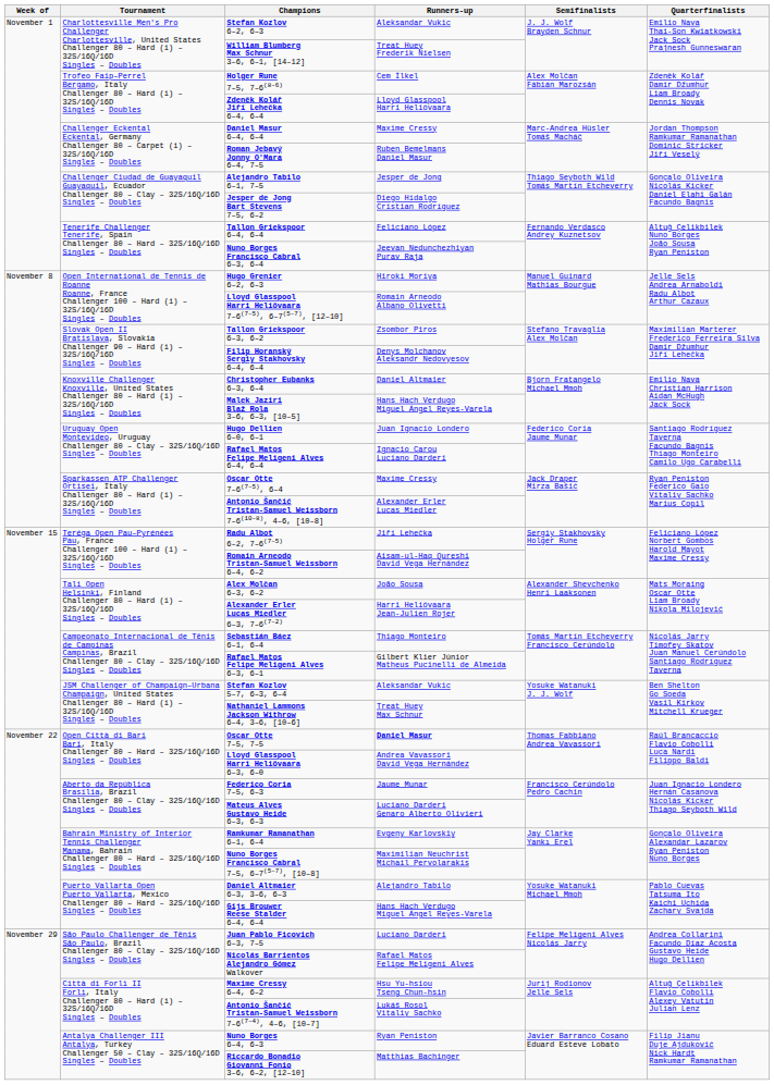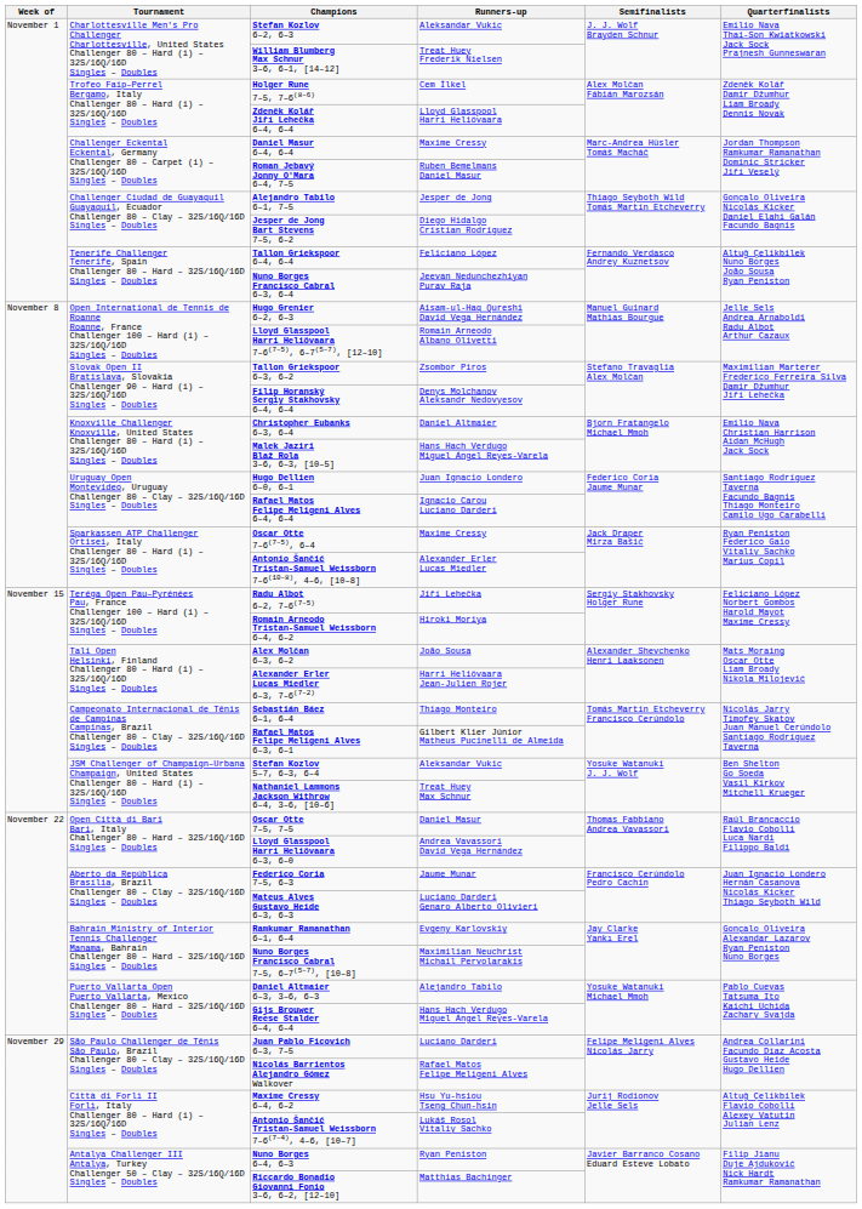 <table class="wikitable" style="font-size:85%;">
 <tr>
 <th width="75">Week of</th>
 <th width="230">Tournament</th>
 <th width="210">Champions</th>
 <th width="210">Runners-up</th>
 <th width="170">Semifinalists</th>
 <th width="170">Quarterfinalists</th>
 </tr>
 <tr valign=top>
 <td rowspan=10>November 1</td>
 <td rowspan=2><a href='#'>Charlottesville Men's Pro Challenger</a><br><a href='#'>Charlottesville</a>, United States <br> Challenger 80 – Hard (i) – 32S/16Q/16D<br><a href='#'>Singles</a> – <a href='#'>Doubles</a></td>
 <td> <strong><a href='#'>Stefan Kozlov</a></strong><br>6–2, 6–3</td>
 <td> <a href='#'>Aleksandar Vukic</a></td>
 <td rowspan=2> <a href='#'>J. J. Wolf</a> <br>  <a href='#'>Brayden Schnur</a></td>
 <td rowspan=2> <a href='#'>Emilio Nava</a> <br> <a href='#'>Thai-Son Kwiatkowski</a> <br> <a href='#'>Jack Sock</a> <br> <a href='#'>Prajnesh Gunneswaran</a></td>
 </tr>
 <tr valign=top>
 <td> <strong><a href='#'>William Blumberg</a></strong><br> <strong><a href='#'>Max Schnur</a></strong><br>3–6, 6–1, [14–12]</td>
 <td> <a href='#'>Treat Huey</a><br> <a href='#'>Frederik Nielsen</a></td>
 </tr>
 <tr valign=top>
 <td rowspan=2><a href='#'>Trofeo Faip–Perrel</a><br><a href='#'>Bergamo</a>, Italy <br> Challenger 80 – Hard (i) – 32S/16Q/16D<br><a href='#'>Singles</a> – <a href='#'>Doubles</a></td>
 <td> <strong><a href='#'>Holger Rune</a></strong><br>7–5, 7–6<sup>(8–6)</sup></td>
 <td> <a href='#'>Cem İlkel</a></td>
 <td rowspan=2> <a href='#'>Alex Molčan</a> <br>  <a href='#'>Fábián Marozsán</a></td>
 <td rowspan=2> <a href='#'>Zdeněk Kolář</a> <br> <a href='#'>Damir Džumhur</a> <br> <a href='#'>Liam Broady</a> <br>  <a href='#'>Dennis Novak</a></td>
 </tr>
 <tr valign=top>
 <td> <strong><a href='#'>Zdeněk Kolář</a></strong><br> <strong><a href='#'>Jiří Lehečka</a></strong><br>6–4, 6–4</td>
 <td> <a href='#'>Lloyd Glasspool</a><br> <a href='#'>Harri Heliövaara</a></td>
 </tr>
 <tr valign=top>
 <td rowspan=2><a href='#'>Challenger Eckental</a><br><a href='#'>Eckental</a>, Germany <br> Challenger 80 – Carpet (i) – 32S/16Q/16D<br><a href='#'>Singles</a> – <a href='#'>Doubles</a></td>
 <td> <strong><a href='#'>Daniel Masur</a></strong><br>6–4, 6–4</td>
 <td> <a href='#'>Maxime Cressy</a></td>
 <td rowspan=2> <a href='#'>Marc-Andrea Hüsler</a> <br>  <a href='#'>Tomáš Macháč</a></td>
 <td rowspan=2> <a href='#'>Jordan Thompson</a> <br> <a href='#'>Ramkumar Ramanathan</a> <br> <a href='#'>Dominic Stricker</a> <br>  <a href='#'>Jiří Veselý</a></td>
 </tr>
 <tr valign=top>
 <td> <strong><a href='#'>Roman Jebavý</a></strong><br> <strong><a href='#'>Jonny O'Mara</a></strong><br>6–4, 7–5</td>
 <td> <a href='#'>Ruben Bemelmans</a><br> <a href='#'>Daniel Masur</a></td>
 </tr>
 <tr valign=top>
 <td rowspan=2><a href='#'>Challenger Ciudad de Guayaquil</a><br><a href='#'>Guayaquil</a>, Ecuador <br> Challenger 80 – Clay – 32S/16Q/16D<br><a href='#'>Singles</a> – <a href='#'>Doubles</a></td>
 <td> <strong><a href='#'>Alejandro Tabilo</a></strong><br>6–1, 7–5</td>
 <td> <a href='#'>Jesper de Jong</a></td>
 <td rowspan=2> <a href='#'>Thiago Seyboth Wild</a> <br>  <a href='#'>Tomás Martín Etcheverry</a></td>
 <td rowspan=2> <a href='#'>Gonçalo Oliveira</a> <br> <a href='#'>Nicolás Kicker</a> <br> <a href='#'>Daniel Elahi Galán</a> <br>  <a href='#'>Facundo Bagnis</a></td>
 </tr>
 <tr valign=top>
 <td> <strong><a href='#'>Jesper de Jong</a></strong><br> <strong><a href='#'>Bart Stevens</a></strong><br>7–5, 6–2</td>
 <td> <a href='#'>Diego Hidalgo</a><br> <a href='#'>Cristian Rodríguez</a></td>
 </tr>
 <tr valign=top>
 <td rowspan=2><a href='#'>Tenerife Challenger</a><br><a href='#'>Tenerife</a>, Spain <br> Challenger 80 – Hard – 32S/16Q/16D<br><a href='#'>Singles</a> – <a href='#'>Doubles</a></td>
 <td> <strong><a href='#'>Tallon Griekspoor</a></strong><br>6–4, 6–4</td>
 <td> <a href='#'>Feliciano López</a></td>
 <td rowspan=2> <a href='#'>Fernando Verdasco</a> <br>  <a href='#'>Andrey Kuznetsov</a></td>
 <td rowspan=2> <a href='#'>Altuğ Çelikbilek</a> <br> <a href='#'>Nuno Borges</a> <br> <a href='#'>João Sousa</a> <br>  <a href='#'>Ryan Peniston</a></td>
 </tr>
 <tr valign=top>
 <td> <strong><a href='#'>Nuno Borges</a></strong><br> <strong><a href='#'>Francisco Cabral</a></strong><br>6–3, 6–4</td>
 <td> <a href='#'>Jeevan Nedunchezhiyan</a><br> <a href='#'>Purav Raja</a></td>
 </tr>
 <tr valign=top>
 <td rowspan=10>November 8</td>
 <td rowspan=2><a href='#'>Open International de Tennis de Roanne</a><br><a href='#'>Roanne</a>, France <br> Challenger 100 – Hard (i) – 32S/16Q/16D<br><a href='#'>Singles</a> – <a href='#'>Doubles</a></td>
 <td> <strong><a href='#'>Hugo Grenier</a></strong><br>6–2, 6–3</td>
-<td> <a href='#'>Hiroki Moriya</a></td>
+<td> <a href='#'>Aisam-ul-Haq Qureshi</a><br> <a href='#'>David Vega Hernández</a></td>
 <td rowspan=2> <a href='#'>Manuel Guinard</a> <br>  <a href='#'>Mathias Bourgue</a></td>
 <td rowspan=2> <a href='#'>Jelle Sels</a> <br> <a href='#'>Andrea Arnaboldi</a> <br> <a href='#'>Radu Albot</a> <br>  <a href='#'>Arthur Cazaux</a></td>
 </tr>
 <tr valign=top>
 <td> <strong><a href='#'>Lloyd Glasspool</a></strong><br> <strong><a href='#'>Harri Heliövaara</a></strong><br>7–6<sup>(7–5)</sup>, 6–7<sup>(5–7)</sup>, [12–10]</td>
 <td> <a href='#'>Romain Arneodo</a><br> <a href='#'>Albano Olivetti</a></td>
 </tr>
 <tr valign=top>
 <td rowspan=2><a href='#'>Slovak Open II</a><br><a href='#'>Bratislava</a>, Slovakia <br> Challenger 90 – Hard (i) – 32S/16Q/16D<br><a href='#'>Singles</a> – <a href='#'>Doubles</a></td>
 <td> <strong><a href='#'>Tallon Griekspoor</a></strong><br>6–3, 6–2</td>
 <td> <a href='#'>Zsombor Piros</a></td>
 <td rowspan=2> <a href='#'>Stefano Travaglia</a> <br>  <a href='#'>Alex Molčan</a></td>
 <td rowspan=2> <a href='#'>Maximilian Marterer</a> <br> <a href='#'>Frederico Ferreira Silva</a> <br>  <a href='#'>Damir Džumhur</a> <br>  <a href='#'>Jiří Lehečka</a></td>
 </tr>
 <tr valign=top>
 <td> <strong><a href='#'>Filip Horanský</a></strong><br> <strong><a href='#'>Sergiy Stakhovsky</a></strong><br>6–4, 6–4</td>
 <td> <a href='#'>Denys Molchanov</a><br> <a href='#'>Aleksandr Nedovyesov</a></td>
 </tr>
 <tr valign=top>
 <td rowspan=2><a href='#'>Knoxville Challenger</a><br><a href='#'>Knoxville</a>, United States <br> Challenger 80 – Hard (i) – 32S/16Q/16D<br><a href='#'>Singles</a> – <a href='#'>Doubles</a></td>
 <td> <strong><a href='#'>Christopher Eubanks</a></strong><br>6–3, 6–4</td>
 <td> <a href='#'>Daniel Altmaier</a></td>
 <td rowspan=2> <a href='#'>Bjorn Fratangelo</a> <br>  <a href='#'>Michael Mmoh</a></td>
 <td rowspan=2> <a href='#'>Emilio Nava</a> <br> <a href='#'>Christian Harrison</a> <br> <a href='#'>Aidan McHugh</a> <br>  <a href='#'>Jack Sock</a></td>
 </tr>
 <tr valign=top>
 <td> <strong><a href='#'>Malek Jaziri</a></strong><br> <strong><a href='#'>Blaž Rola</a></strong><br>3–6, 6–3, [10–5]</td>
 <td> <a href='#'>Hans Hach Verdugo</a><br> <a href='#'>Miguel Ángel Reyes-Varela</a></td>
 </tr>
 <tr valign=top>
 <td rowspan=2><a href='#'>Uruguay Open</a><br><a href='#'>Montevideo</a>, Uruguay <br> Challenger 80 – Clay – 32S/16Q/16D<br><a href='#'>Singles</a> – <a href='#'>Doubles</a></td>
 <td> <strong><a href='#'>Hugo Dellien</a></strong><br>6–0, 6–1</td>
 <td> <a href='#'>Juan Ignacio Londero</a></td>
 <td rowspan=2> <a href='#'>Federico Coria</a> <br>  <a href='#'>Jaume Munar</a></td>
 <td rowspan=2> <a href='#'>Santiago Rodríguez Taverna</a> <br> <a href='#'>Facundo Bagnis</a> <br> <a href='#'>Thiago Monteiro</a> <br>  <a href='#'>Camilo Ugo Carabelli</a></td>
 </tr>
 <tr valign=top>
 <td> <strong><a href='#'>Rafael Matos</a></strong><br> <strong><a href='#'>Felipe Meligeni Alves</a></strong><br>6–4, 6–4</td>
 <td> <a href='#'>Ignacio Carou</a><br> <a href='#'>Luciano Darderi</a></td>
 </tr>
 <tr valign=top>
 <td rowspan=2><a href='#'>Sparkassen ATP Challenger</a><br><a href='#'>Ortisei</a>, Italy <br> Challenger 80 – Hard (i) – 32S/16Q/16D<br><a href='#'>Singles</a> – <a href='#'>Doubles</a></td>
 <td> <strong><a href='#'>Oscar Otte</a></strong><br>7–6<sup>(7–5)</sup>, 6–4</td>
 <td> <a href='#'>Maxime Cressy</a></td>
 <td rowspan=2> <a href='#'>Jack Draper</a> <br>  <a href='#'>Mirza Bašić</a></td>
 <td rowspan=2> <a href='#'>Ryan Peniston</a> <br> <a href='#'>Federico Gaio</a> <br> <a href='#'>Vitaliy Sachko</a> <br>  <a href='#'>Marius Copil</a></td>
 </tr>
 <tr valign=top>
 <td> <strong><a href='#'>Antonio Šančić</a></strong><br> <strong><a href='#'>Tristan-Samuel Weissborn</a></strong><br>7–6<sup>(10–8)</sup>, 4–6, [10–8]</td>
 <td> <a href='#'>Alexander Erler</a><br> <a href='#'>Lucas Miedler</a></td>
 </tr>
 <tr valign=top>
 <td rowspan=8>November 15</td>
 <td rowspan=2><a href='#'>Teréga Open Pau–Pyrénées</a><br><a href='#'>Pau</a>, France <br> Challenger 100 – Hard (i) – 32S/16Q/16D<br><a href='#'>Singles</a> – <a href='#'>Doubles</a></td>
 <td> <strong><a href='#'>Radu Albot</a></strong><br>6–2, 7–6<sup>(7–5)</sup></td>
 <td> <a href='#'>Jiří Lehečka</a></td>
 <td rowspan=2> <a href='#'>Sergiy Stakhovsky</a> <br> <a href='#'>Holger Rune</a></td>
 <td rowspan=2> <a href='#'>Feliciano López</a> <br>  <a href='#'>Norbert Gombos</a> <br> <a href='#'>Harold Mayot</a> <br>  <a href='#'>Maxime Cressy</a></td>
 </tr>
 <tr valign=top>
 <td> <strong><a href='#'>Romain Arneodo</a></strong><br> <strong><a href='#'>Tristan-Samuel Weissborn</a></strong><br>6–4, 6–2</td>
-<td> <a href='#'>Aisam-ul-Haq Qureshi</a><br> <a href='#'>David Vega Hernández</a></td>
+<td> <a href='#'>Hiroki Moriya</a></td>
 </tr>
 <tr valign=top>
 <td rowspan=2><a href='#'>Tali Open</a><br><a href='#'>Helsinki</a>, Finland <br> Challenger 80 – Hard (i) – 32S/16Q/16D<br><a href='#'>Singles</a> – <a href='#'>Doubles</a></td>
 <td> <strong><a href='#'>Alex Molčan</a></strong><br>6–3, 6–2</td>
 <td> <a href='#'>João Sousa</a></td>
 <td rowspan=2> <a href='#'>Alexander Shevchenko</a> <br> <a href='#'>Henri Laaksonen</a></td>
 <td rowspan=2> <a href='#'>Mats Moraing</a> <br>  <a href='#'>Oscar Otte</a> <br> <a href='#'>Liam Broady</a> <br>  <a href='#'>Nikola Milojević</a></td>
 </tr>
 <tr valign=top>
 <td> <strong><a href='#'>Alexander Erler</a></strong><br> <strong><a href='#'>Lucas Miedler</a></strong><br>6–3, 7–6<sup>(7–2)</sup></td>
 <td> <a href='#'>Harri Heliövaara</a><br> <a href='#'>Jean-Julien Rojer</a></td>
 </tr>
 <tr valign=top>
 <td rowspan=2><a href='#'>Campeonato Internacional de Tênis de Campinas</a><br><a href='#'>Campinas</a>, Brazil <br> Challenger 80 – Clay – 32S/16Q/16D<br><a href='#'>Singles</a> – <a href='#'>Doubles</a></td>
 <td> <strong><a href='#'>Sebastián Báez</a></strong><br>6–1, 6–4</td>
 <td> <a href='#'>Thiago Monteiro</a></td>
 <td rowspan=2> <a href='#'>Tomás Martín Etcheverry</a> <br>  <a href='#'>Francisco Cerúndolo</a></td>
 <td rowspan=2> <a href='#'>Nicolás Jarry</a> <br> <a href='#'>Timofey Skatov</a> <br> <a href='#'>Juan Manuel Cerúndolo</a> <br>  <a href='#'>Santiago Rodríguez Taverna</a></td>
 </tr>
 <tr valign=top>
 <td> <strong><a href='#'>Rafael Matos</a></strong><br> <strong><a href='#'>Felipe Meligeni Alves</a></strong><br>6–3, 6–1</td>
 <td> Gilbert Klier Júnior<br> <a href='#'>Matheus Pucinelli de Almeida</a></td>
 </tr>
 <tr valign=top>
 <td rowspan=2><a href='#'>JSM Challenger of Champaign–Urbana</a><br><a href='#'>Champaign</a>, United States <br> Challenger 80 – Hard (i) – 32S/16Q/16D<br><a href='#'>Singles</a> – <a href='#'>Doubles</a></td>
 <td> <strong><a href='#'>Stefan Kozlov</a></strong><br>5–7, 6–3, 6–4</td>
 <td> <a href='#'>Aleksandar Vukic</a></td>
 <td rowspan=2> <a href='#'>Yosuke Watanuki</a> <br>  <a href='#'>J. J. Wolf</a></td>
 <td rowspan=2> <a href='#'>Ben Shelton</a> <br> <a href='#'>Go Soeda</a> <br> <a href='#'>Vasil Kirkov</a> <br>  <a href='#'>Mitchell Krueger</a></td>
 </tr>
 <tr valign=top>
 <td> <strong><a href='#'>Nathaniel Lammons</a></strong><br> <strong><a href='#'>Jackson Withrow</a></strong><br>6–4, 3–6, [10–6]</td>
 <td> <a href='#'>Treat Huey</a><br> <a href='#'>Max Schnur</a></td>
 </tr>
 <tr valign=top>
 <td rowspan=8>November 22</td>
 <td rowspan=2><a href='#'>Open Città di Bari</a><br><a href='#'>Bari</a>, Italy <br> Challenger 80 – Hard – 32S/16Q/16D<br><a href='#'>Singles</a> – <a href='#'>Doubles</a></td>
 <td> <strong><a href='#'>Oscar Otte</a></strong><br>7–5, 7–5</td>
-<td><strong> <a href='#'>Daniel Masur</a></strong></td>
+<td> <a href='#'>Daniel Masur</a></td>
 <td rowspan=2> <a href='#'>Thomas Fabbiano</a> <br>  <a href='#'>Andrea Vavassori</a></td>
 <td rowspan=2> <a href='#'>Raúl Brancaccio</a> <br> <a href='#'>Flavio Cobolli</a> <br> <a href='#'>Luca Nardi</a> <br> <a href='#'>Filippo Baldi</a></td>
 </tr>
 <tr valign=top>
 <td> <strong><a href='#'>Lloyd Glasspool</a></strong><br> <strong><a href='#'>Harri Heliövaara</a></strong><br>6–3, 6–0</td>
 <td> <a href='#'>Andrea Vavassori</a><br> <a href='#'>David Vega Hernández</a></td>
 </tr>
 <tr valign=top>
 <td rowspan=2><a href='#'>Aberto da República</a><br><a href='#'>Brasília</a>, Brazil <br> Challenger 80 – Clay – 32S/16Q/16D<br><a href='#'>Singles</a> – <a href='#'>Doubles</a></td>
 <td> <strong><a href='#'>Federico Coria</a></strong><br>7–5, 6–3</td>
 <td> <a href='#'>Jaume Munar</a></td>
 <td rowspan=2> <a href='#'>Francisco Cerúndolo</a> <br>  <a href='#'>Pedro Cachin</a></td>
 <td rowspan=2> <a href='#'>Juan Ignacio Londero</a> <br> <a href='#'>Hernán Casanova</a> <br> <a href='#'>Nicolás Kicker</a> <br>  <a href='#'>Thiago Seyboth Wild</a></td>
 </tr>
 <tr valign=top>
 <td> <strong><a href='#'>Mateus Alves</a></strong><br> <strong><a href='#'>Gustavo Heide</a></strong><br>6–3, 6–3</td>
 <td> <a href='#'>Luciano Darderi</a><br> <a href='#'>Genaro Alberto Olivieri</a></td>
 </tr>
 <tr valign=top>
 <td rowspan=2><a href='#'>Bahrain Ministry of Interior Tennis Challenger</a><br><a href='#'>Manama</a>, Bahrain <br> Challenger 80 – Hard – 32S/16Q/16D<br><a href='#'>Singles</a> – <a href='#'>Doubles</a></td>
 <td> <strong><a href='#'>Ramkumar Ramanathan</a></strong><br>6–1, 6–4</td>
 <td> <a href='#'>Evgeny Karlovskiy</a></td>
 <td rowspan=2> <a href='#'>Jay Clarke</a> <br>  <a href='#'>Yankı Erel</a></td>
 <td rowspan=2> <a href='#'>Gonçalo Oliveira</a> <br> <a href='#'>Alexandar Lazarov</a> <br>  <a href='#'>Ryan Peniston</a> <br>  <a href='#'>Nuno Borges</a></td>
 </tr>
 <tr valign=top>
 <td> <strong><a href='#'>Nuno Borges</a></strong><br> <strong><a href='#'>Francisco Cabral</a></strong><br>7–5, 6–7<sup>(5–7)</sup>, [10–8]</td>
 <td> <a href='#'>Maximilian Neuchrist</a><br> <a href='#'>Michail Pervolarakis</a></td>
 </tr>
 <tr valign=top>
 <td rowspan=2><a href='#'>Puerto Vallarta Open</a><br><a href='#'>Puerto Vallarta</a>, Mexico <br> Challenger 80 – Hard – 32S/16Q/16D<br><a href='#'>Singles</a> – <a href='#'>Doubles</a></td>
 <td> <strong><a href='#'>Daniel Altmaier</a></strong><br>6–3, 3–6, 6–3</td>
 <td> <a href='#'>Alejandro Tabilo</a></td>
 <td rowspan=2> <a href='#'>Yosuke Watanuki</a> <br>  <a href='#'>Michael Mmoh</a></td>
 <td rowspan=2> <a href='#'>Pablo Cuevas</a> <br> <a href='#'>Tatsuma Ito</a> <br> <a href='#'>Kaichi Uchida</a> <br>  <a href='#'>Zachary Svajda</a></td>
 </tr>
 <tr valign=top>
 <td> <strong><a href='#'>Gijs Brouwer</a></strong><br> <strong><a href='#'>Reese Stalder</a></strong><br>6–4, 6–4</td>
 <td> <a href='#'>Hans Hach Verdugo</a><br> <a href='#'>Miguel Ángel Reyes-Varela</a></td>
 </tr>
 <tr valign=top>
 <td rowspan=6>November 29</td>
 <td rowspan=2><a href='#'>São Paulo Challenger de Tênis</a><br><a href='#'>São Paulo</a>, Brazil <br> Challenger 80 – Clay – 32S/16Q/16D<br><a href='#'>Singles</a> – <a href='#'>Doubles</a></td>
 <td> <strong><a href='#'>Juan Pablo Ficovich</a></strong><br>6–3, 7–5</td>
 <td> <a href='#'>Luciano Darderi</a></td>
 <td rowspan=2> <a href='#'>Felipe Meligeni Alves</a> <br>  <a href='#'>Nicolás Jarry</a></td>
 <td rowspan=2> <a href='#'>Andrea Collarini</a> <br> <a href='#'>Facundo Díaz Acosta</a> <br> <a href='#'>Gustavo Heide</a> <br>  <a href='#'>Hugo Dellien</a></td>
 </tr>
 <tr valign=top>
 <td> <strong><a href='#'>Nicolás Barrientos</a></strong><br> <strong><a href='#'>Alejandro Gómez</a></strong><br>Walkover</td>
 <td> <a href='#'>Rafael Matos</a><br> <a href='#'>Felipe Meligeni Alves</a></td>
 </tr>
 <tr valign=top>
 <td rowspan=2><a href='#'>Città di Forlì II</a><br><a href='#'>Forlì</a>, Italy <br> Challenger 80 – Hard (i) – 32S/16Q/16D<br><a href='#'>Singles</a> – <a href='#'>Doubles</a></td>
 <td> <strong><a href='#'>Maxime Cressy</a></strong><br>6–4, 6–2</td>
 <td> <a href='#'>Hsu Yu-hsiou</a><br> <a href='#'>Tseng Chun-hsin</a></td>
 <td rowspan=2> <a href='#'>Jurij Rodionov</a> <br>  <a href='#'>Jelle Sels</a></td>
 <td rowspan=2> <a href='#'>Altuğ Çelikbilek</a> <br> <a href='#'>Flavio Cobolli</a> <br> <a href='#'>Alexey Vatutin</a> <br>  <a href='#'>Julian Lenz</a></td>
 </tr>
 <tr valign=top>
 <td> <strong><a href='#'>Antonio Šančić</a></strong><br> <strong><a href='#'>Tristan-Samuel Weissborn</a></strong><br>7–6<sup>(7–4)</sup>, 4–6, [10–7]</td>
 <td> <a href='#'>Lukáš Rosol</a><br> <a href='#'>Vitaliy Sachko</a></td>
 </tr>
 <tr valign=top>
 <td rowspan=2><a href='#'>Antalya Challenger III</a><br><a href='#'>Antalya</a>, Turkey <br> Challenger 50 – Clay – 32S/16Q/16D<br><a href='#'>Singles</a> – <a href='#'>Doubles</a></td>
 <td> <strong><a href='#'>Nuno Borges</a></strong><br>6–4, 6–3</td>
 <td> <a href='#'>Ryan Peniston</a></td>
 <td rowspan=2> <a href='#'>Javier Barranco Cosano</a> <br>  Eduard Esteve Lobato</td>
 <td rowspan=2> <a href='#'>Filip Jianu</a> <br> <a href='#'>Duje Ajduković</a> <br> <a href='#'>Nick Hardt</a> <br>  <a href='#'>Ramkumar Ramanathan</a></td>
 </tr>
 <tr valign=top>
 <td> <strong><a href='#'>Riccardo Bonadio</a></strong><br> <strong><a href='#'>Giovanni Fonio</a></strong><br>3–6, 6–2, [12–10]</td>
 <td> <a href='#'>Matthias Bachinger</a></td>
 </tr>
 </table>
